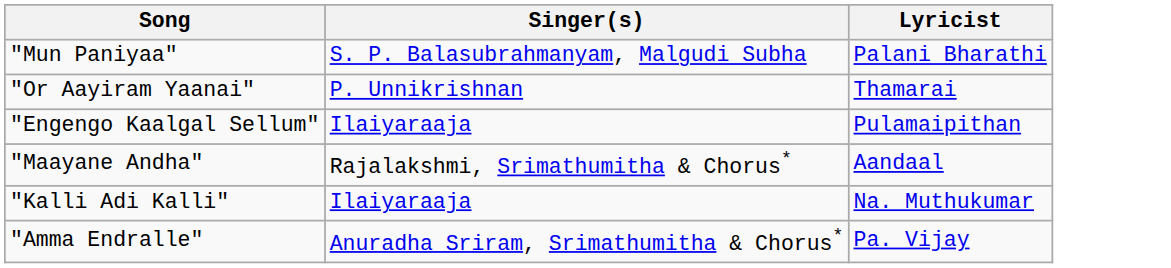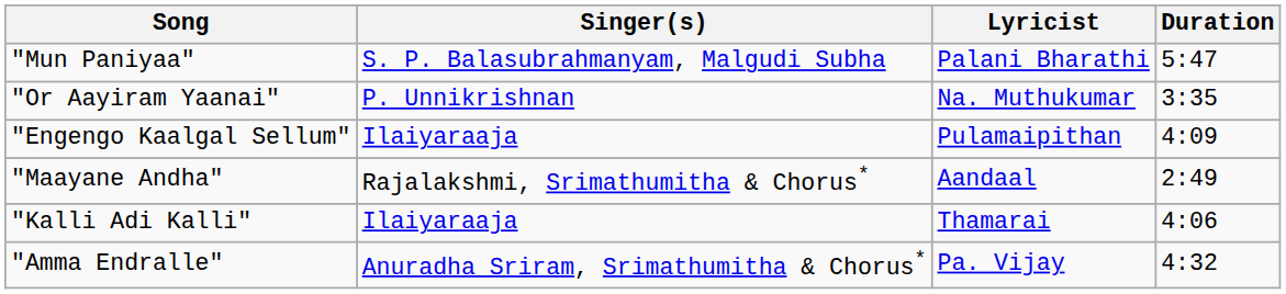 <table class="wikitable" style="font-size:95%;">
 <tr>
 <th>Song</th>
 <th>Singer(s)</th>
 <th>Lyricist</th>
+<th>Duration</th>
 </tr>
 <tr>
 <td>"Mun Paniyaa"</td>
 <td><a href='#'>S. P. Balasubrahmanyam</a>, <a href='#'>Malgudi Subha</a></td>
 <td><a href='#'>Palani Bharathi</a></td>
+<td>5:47</td>
 </tr>
 <tr>
 <td>"Or Aayiram Yaanai"</td>
 <td><a href='#'>P. Unnikrishnan</a></td>
-<td><a href='#'>Thamarai</a></td>
+<td><a href='#'>Na. Muthukumar</a></td>
+<td>3:35</td>
 </tr>
 <tr>
 <td>"Engengo Kaalgal Sellum"</td>
 <td><a href='#'>Ilaiyaraaja</a></td>
 <td><a href='#'>Pulamaipithan</a></td>
+<td>4:09</td>
 </tr>
 <tr>
 <td>"Maayane Andha"</td>
 <td>Rajalakshmi, <a href='#'>Srimathumitha</a> & Chorus<sup>*</sup></td>
 <td><a href='#'>Aandaal</a></td>
+<td>2:49</td>
 </tr>
 <tr>
 <td>"Kalli Adi Kalli"</td>
 <td><a href='#'>Ilaiyaraaja</a></td>
-<td><a href='#'>Na. Muthukumar</a></td>
+<td><a href='#'>Thamarai</a></td>
+<td>4:06</td>
 </tr>
 <tr>
 <td>"Amma Endralle"</td>
 <td><a href='#'>Anuradha Sriram</a>, <a href='#'>Srimathumitha</a> & Chorus<sup>*</sup></td>
 <td><a href='#'>Pa. Vijay</a></td>
+<td>4:32</td>
 </tr>
 </table>
